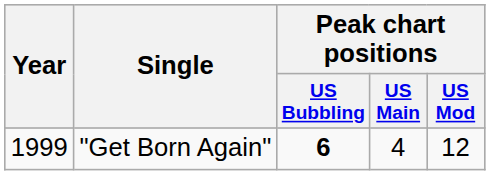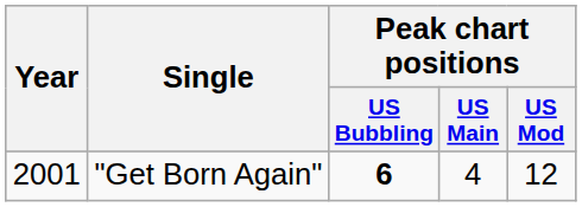 <table class="wikitable">
 <tr>
 <th rowspan="2">Year</th>
 <th rowspan="2">Single</th>
 <th colspan="3">Peak chart positions</th>
 </tr>
 <tr>
 <th style="width:2.5em;font-size:75%"><a href='#'>US Bubbling</a><br></th>
 <th style="width:2.5em;font-size:75%"><a href='#'>US Main</a><br></th>
 <th style="width:2.5em;font-size:75%"><a href='#'>US Mod</a><br></th>
 </tr>
 <tr>
-<td>1999</td>
+<td>2001</td>
 <td align="left">"Get Born Again"</td>
 <td style="text-align:center;"><strong>6</strong></td>
 <td style="text-align:center;">4</td>
 <td style="text-align:center;">12</td>
 </tr>
 </table>
